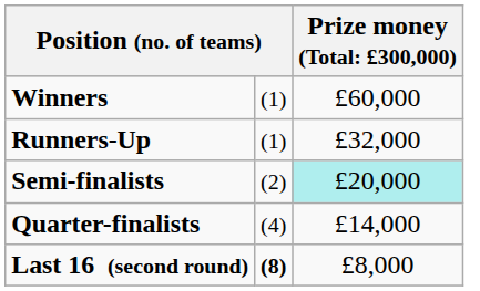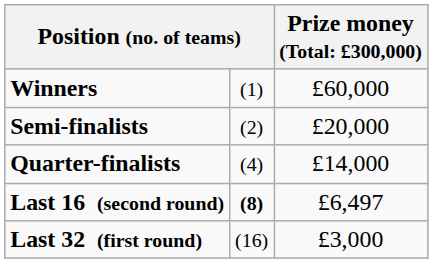 <table class="wikitable">
 <tr>
 <th colspan=2>Position <small>(no. of teams)</small></th>
 <th>Prize money<br><small>(Total: £300,000)</small></th>
 </tr>
 <tr>
 <td><strong>Winners</strong></td>
 <td align=center><small>(1)</small></td>
 <td align=center>£60,000</td>
 </tr>
 <tr>
-<td><strong>Runners-Up</strong></td>
-<td align=center><small>(1)</small></td>
-<td align=center>£32,000</td>
-</tr>
-<tr>
 <td><strong>Semi-finalists</strong></td>
 <td align=center><small>(2)</small></td>
-<td align=center style="background: paleturquoise;">£20,000</td>
+<td align=center>£20,000</td>
 </tr>
 <tr>
 <td><strong>Quarter-finalists</strong></td>
 <td align=center><small>(4)</small></td>
 <td align=center>£14,000</td>
 </tr>
 <tr>
 <td><strong>Last 16  <small>(second round)</small></strong></td>
 <td align=center><strong><small>(8)</small></strong></td>
-<td align=center>£8,000</td>
+<td align=center>£6,497</td>
+</tr>
+<tr>
+<td><strong>Last 32  <small>(first round)</small></strong></td>
+<td align=center><small>(16)</small></td>
+<td align=center>£3,000</td>
 </tr>
 </table>
